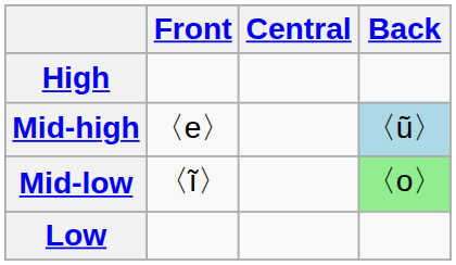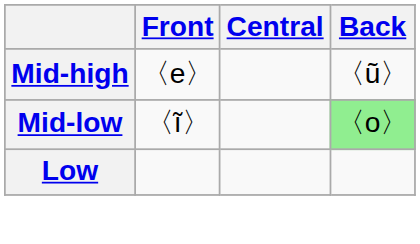 <table class="wikitable" style="text-align: center;">
 <tr>
 <th></th>
 <th><a href='#'>Front</a></th>
 <th><a href='#'>Central</a></th>
 <th><a href='#'>Back</a></th>
 </tr>
 <tr>
-<th><a href='#'>High</a></th>
-<td></td>
-<td></td>
-<td></td>
-</tr>
-<tr>
 <th><a href='#'>Mid-high</a></th>
 <td> 〈e〉</td>
 <td></td>
-<td style="background: lightblue;"> 〈ũ〉</td>
+<td> 〈ũ〉</td>
 </tr>
 <tr>
 <th><a href='#'>Mid-low</a></th>
 <td> 〈ĩ〉</td>
 <td></td>
 <td style="background: lightgreen;"> 〈o〉</td>
 </tr>
 <tr>
 <th><a href='#'>Low</a></th>
 <td></td>
 <td></td>
 <td></td>
 </tr>
 </table>
